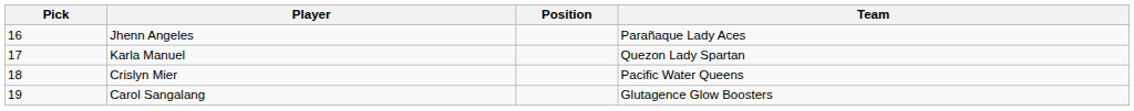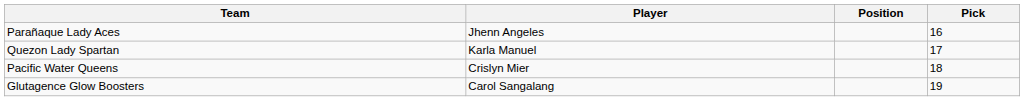 <table class="wikitable sortable">
 <tr>
-<th style="width:5%;">Pick</th>
+<th style="width:25%;">Team</th>
 <th style="width:20%;">Player</th>
 <th style="width:5%;">Position</th>
-<th style="width:25%;">Team</th>
+<th style="width:5%;">Pick</th>
 </tr>
 <tr>
-<td>16</td>
+<td>Parañaque Lady Aces</td>
 <td>Jhenn Angeles</td>
 <td></td>
-<td>Parañaque Lady Aces</td>
+<td>16</td>
 </tr>
 <tr>
-<td>17</td>
+<td>Quezon Lady Spartan</td>
 <td>Karla Manuel</td>
 <td></td>
-<td>Quezon Lady Spartan</td>
+<td>17</td>
 </tr>
 <tr>
-<td>18</td>
+<td>Pacific Water Queens</td>
 <td>Crislyn Mier</td>
 <td></td>
-<td>Pacific Water Queens</td>
+<td>18</td>
 </tr>
 <tr>
-<td>19</td>
+<td>Glutagence Glow Boosters</td>
 <td>Carol Sangalang</td>
 <td></td>
-<td>Glutagence Glow Boosters</td>
+<td>19</td>
 </tr>
 </table>
